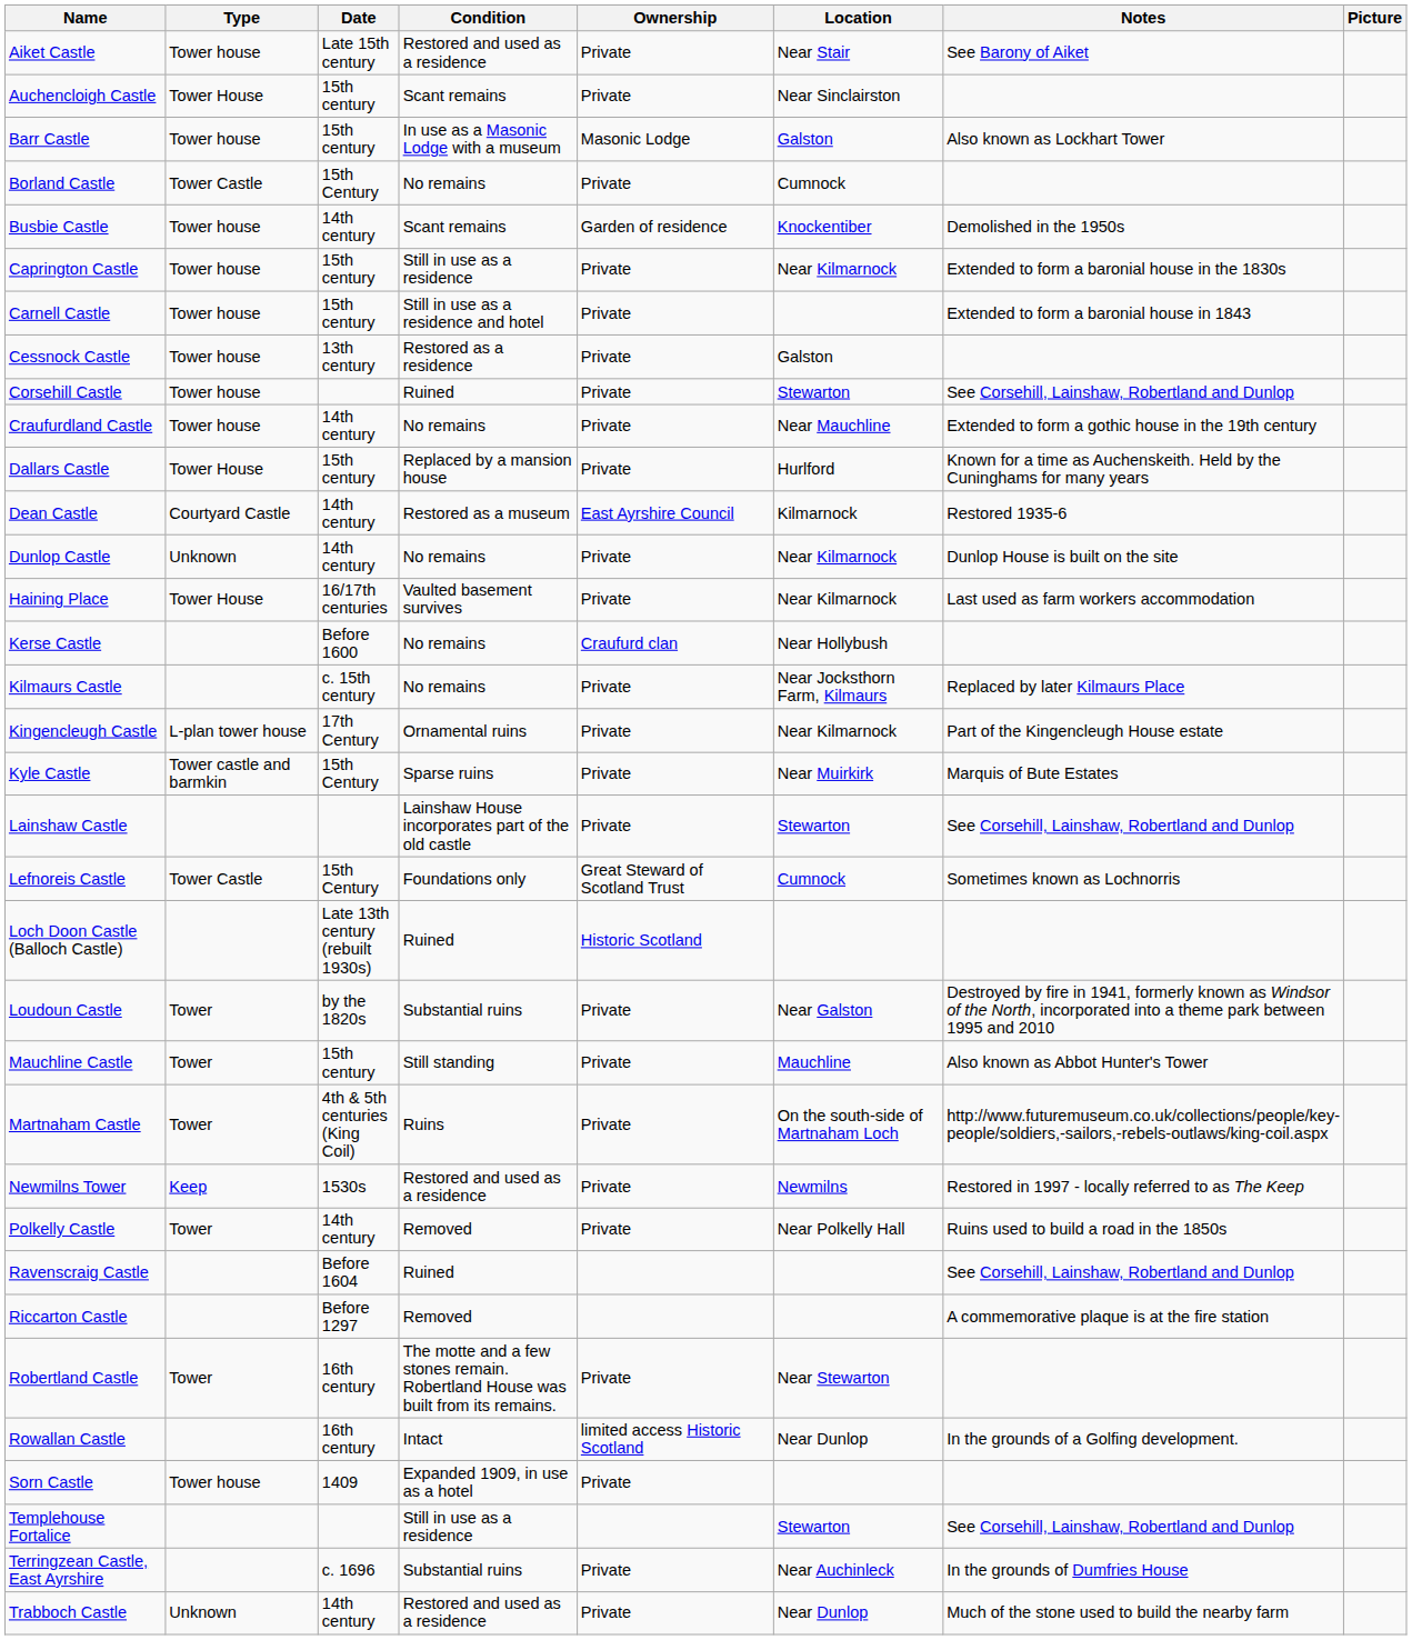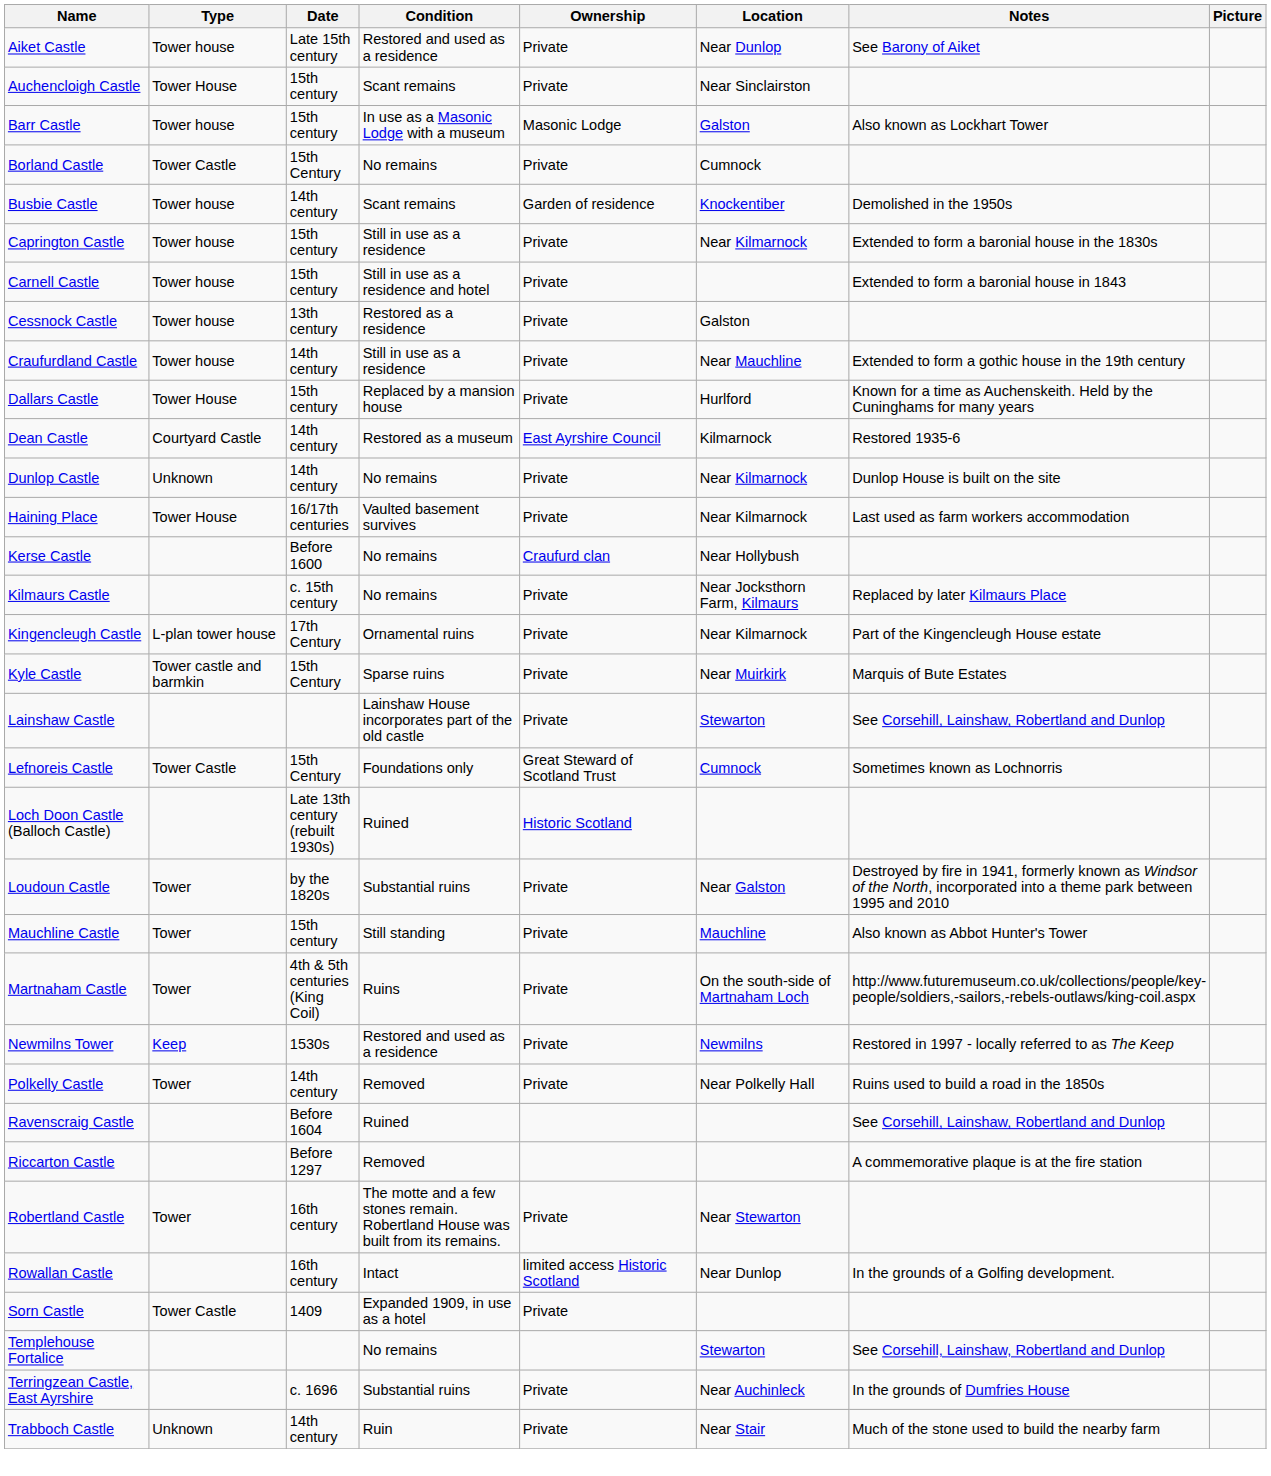 <table class="wikitable sortable" style="font-size:90%">
 <tr>
 <th style="width:13%;">Name</th>
 <th style="width:13%;">Type</th>
 <th style="width:6%;">Date</th>
 <th style="width:15%;">Condition</th>
 <th style="width:17%;">Ownership</th>
 <th style="width:14%;">Location</th>
 <th style="width:20%;">Notes</th>
 <th style="width:20%;">Picture</th>
 </tr>
 <tr>
 <td><a href='#'>Aiket Castle</a></td>
 <td>Tower house</td>
 <td>Late 15th century</td>
 <td>Restored and used as a residence</td>
 <td>Private</td>
-<td>Near <a href='#'>Stair</a></td>
+<td> Near <a href='#'>Dunlop</a></td>
 <td>See <a href='#'>Barony of Aiket</a></td>
 <td></td>
 </tr>
 <tr>
 <td><a href='#'>Auchencloigh Castle</a></td>
 <td>Tower House</td>
 <td>15th century</td>
 <td>Scant remains</td>
 <td>Private</td>
 <td>Near Sinclairston</td>
 <td></td>
 <td></td>
 </tr>
 <tr>
 <td><a href='#'>Barr Castle</a></td>
 <td>Tower house</td>
 <td>15th century</td>
 <td>In use as a <a href='#'>Masonic Lodge</a> with a museum</td>
 <td>Masonic Lodge</td>
 <td><a href='#'>Galston</a> </td>
 <td>Also known as Lockhart Tower</td>
 <td></td>
 </tr>
 <tr>
 <td><a href='#'>Borland Castle</a></td>
 <td>Tower Castle</td>
 <td>15th Century</td>
 <td>No remains</td>
 <td>Private</td>
 <td>Cumnock</td>
 <td></td>
 <td></td>
 </tr>
 <tr>
 <td><a href='#'>Busbie Castle</a></td>
 <td>Tower house</td>
 <td>14th century</td>
 <td>Scant remains</td>
 <td>Garden of residence</td>
 <td><a href='#'>Knockentiber</a></td>
 <td>Demolished in the 1950s</td>
 <td></td>
 </tr>
 <tr>
 <td><a href='#'>Caprington Castle</a></td>
 <td>Tower house</td>
 <td>15th century</td>
 <td>Still in use as a residence</td>
 <td>Private</td>
 <td>Near <a href='#'>Kilmarnock</a> </td>
 <td>Extended to form a baronial house in the 1830s</td>
 <td></td>
 </tr>
 <tr>
 <td><a href='#'>Carnell Castle</a></td>
 <td>Tower house</td>
 <td>15th century</td>
 <td>Still in use as a residence and hotel</td>
 <td>Private</td>
 <td></td>
 <td>Extended to form a baronial house in 1843</td>
 <td></td>
 </tr>
 <tr>
 <td><a href='#'>Cessnock Castle</a></td>
 <td>Tower house</td>
 <td>13th century</td>
 <td>Restored as a residence</td>
 <td>Private</td>
 <td>Galston </td>
 <td></td>
 <td></td>
 </tr>
 <tr>
-<td><a href='#'>Corsehill Castle</a></td>
-<td>Tower house</td>
-<td></td>
-<td>Ruined</td>
-<td>Private</td>
-<td><a href='#'>Stewarton</a> </td>
-<td>See <a href='#'>Corsehill, Lainshaw, Robertland and Dunlop</a></td>
-<td></td>
-</tr>
-<tr>
 <td><a href='#'>Craufurdland Castle</a></td>
 <td>Tower house</td>
 <td>14th century</td>
-<td>No remains</td>
+<td>Still in use as a residence</td>
 <td>Private</td>
 <td>Near <a href='#'>Mauchline</a></td>
 <td>Extended to form a gothic house in the 19th century</td>
 <td></td>
 </tr>
 <tr>
 <td><a href='#'>Dallars Castle</a></td>
 <td>Tower House</td>
 <td>15th century</td>
 <td>Replaced by a mansion house</td>
 <td>Private</td>
 <td>Hurlford </td>
 <td>Known for a time as Auchenskeith. Held by the Cuninghams for many years</td>
 <td></td>
 </tr>
 <tr>
 <td><a href='#'>Dean Castle</a></td>
 <td>Courtyard Castle</td>
 <td>14th century</td>
 <td>Restored as a museum</td>
 <td><a href='#'>East Ayrshire Council</a></td>
 <td>Kilmarnock </td>
 <td>Restored 1935-6</td>
 <td></td>
 </tr>
 <tr>
 <td><a href='#'>Dunlop Castle</a></td>
 <td>Unknown</td>
 <td>14th century</td>
 <td>No remains</td>
 <td>Private</td>
 <td>Near <a href='#'>Kilmarnock</a> </td>
 <td>Dunlop House is built on the site</td>
 <td></td>
 </tr>
 <tr>
 <td><a href='#'>Haining Place</a></td>
 <td>Tower House</td>
 <td>16/17th centuries</td>
 <td>Vaulted basement survives</td>
 <td>Private</td>
 <td>Near Kilmarnock </td>
 <td>Last used as farm workers accommodation</td>
 <td></td>
 </tr>
 <tr>
 <td><a href='#'>Kerse Castle</a></td>
 <td></td>
 <td>Before 1600</td>
 <td>No remains</td>
 <td><a href='#'>Craufurd clan</a></td>
 <td>Near Hollybush</td>
 <td></td>
 <td></td>
 </tr>
 <tr>
 <td><a href='#'>Kilmaurs Castle</a></td>
 <td></td>
 <td>c. 15th century</td>
 <td>No remains</td>
 <td>Private</td>
 <td>Near Jocksthorn Farm, <a href='#'>Kilmaurs</a></td>
 <td>Replaced by later <a href='#'>Kilmaurs Place</a></td>
 <td></td>
 </tr>
 <tr>
 <td><a href='#'>Kingencleugh Castle</a></td>
 <td>L-plan tower house</td>
 <td>17th Century</td>
 <td>Ornamental ruins</td>
 <td>Private</td>
 <td>Near Kilmarnock </td>
 <td>Part of the Kingencleugh House estate</td>
 <td></td>
 </tr>
 <tr>
 <td><a href='#'>Kyle Castle</a></td>
 <td>Tower castle and barmkin</td>
 <td>15th Century</td>
 <td>Sparse ruins</td>
 <td>Private</td>
 <td>Near <a href='#'>Muirkirk</a></td>
 <td>Marquis of Bute Estates</td>
 <td></td>
 </tr>
 <tr>
 <td><a href='#'>Lainshaw Castle</a></td>
 <td></td>
 <td></td>
 <td>Lainshaw House incorporates part of the old castle</td>
 <td>Private</td>
 <td><a href='#'>Stewarton</a></td>
 <td>See <a href='#'>Corsehill, Lainshaw, Robertland and Dunlop</a></td>
 <td></td>
 </tr>
 <tr>
 <td><a href='#'>Lefnoreis Castle</a></td>
 <td>Tower Castle</td>
 <td>15th Century</td>
 <td>Foundations only</td>
 <td>Great Steward of Scotland Trust</td>
 <td><a href='#'>Cumnock</a></td>
 <td>Sometimes known as Lochnorris</td>
 <td></td>
 </tr>
 <tr>
 <td><a href='#'>Loch Doon Castle</a> (Balloch Castle)</td>
 <td></td>
 <td>Late 13th century (rebuilt 1930s)</td>
 <td>Ruined</td>
 <td><a href='#'>Historic Scotland</a></td>
 <td></td>
 <td></td>
 <td></td>
 </tr>
 <tr>
 <td><a href='#'>Loudoun Castle</a></td>
 <td>Tower</td>
 <td>by the 1820s</td>
 <td>Substantial ruins</td>
 <td>Private</td>
 <td>Near <a href='#'>Galston</a></td>
 <td>Destroyed by fire in 1941, formerly known as <em>Windsor of the North</em>, incorporated into a theme park between 1995 and 2010</td>
 <td></td>
 </tr>
 <tr>
 <td><a href='#'>Mauchline Castle</a></td>
 <td>Tower</td>
 <td>15th century</td>
 <td>Still standing</td>
 <td>Private</td>
 <td><a href='#'>Mauchline</a></td>
 <td>Also known as Abbot Hunter's Tower</td>
 <td></td>
 </tr>
 <tr>
 <td><a href='#'>Martnaham Castle</a></td>
 <td>Tower</td>
 <td>4th & 5th centuries (King Coil)</td>
 <td>Ruins</td>
 <td>Private</td>
 <td>On the south-side of <a href='#'>Martnaham Loch</a></td>
 <td>http://www.futuremuseum.co.uk/collections/people/key-people/soldiers,-sailors,-rebels-outlaws/king-coil.aspx</td>
 <td></td>
 </tr>
 <tr>
 <td><a href='#'>Newmilns Tower</a></td>
 <td><a href='#'>Keep</a></td>
 <td>1530s</td>
 <td>Restored and used as a residence</td>
 <td>Private</td>
 <td><a href='#'>Newmilns</a> </td>
 <td>Restored in 1997 - locally referred to as <em>The Keep</em></td>
 <td></td>
 </tr>
 <tr>
 <td><a href='#'>Polkelly Castle</a></td>
 <td>Tower</td>
 <td>14th century</td>
 <td>Removed</td>
 <td>Private</td>
 <td>Near Polkelly Hall</td>
 <td>Ruins used to build a road in the 1850s</td>
 <td></td>
 </tr>
 <tr>
 <td><a href='#'>Ravenscraig Castle</a></td>
 <td></td>
 <td>Before 1604</td>
 <td>Ruined</td>
 <td></td>
 <td></td>
 <td>See <a href='#'>Corsehill, Lainshaw, Robertland and Dunlop</a></td>
 <td></td>
 </tr>
 <tr>
 <td><a href='#'>Riccarton Castle</a></td>
 <td></td>
 <td>Before 1297</td>
 <td>Removed</td>
 <td></td>
 <td></td>
 <td>A commemorative plaque is at the fire station</td>
 <td></td>
 </tr>
 <tr>
 <td><a href='#'>Robertland Castle</a></td>
 <td>Tower</td>
 <td>16th century</td>
 <td>The motte and a few stones remain. Robertland House was built from its remains.</td>
 <td>Private</td>
 <td>Near <a href='#'>Stewarton</a></td>
 <td></td>
 <td></td>
 </tr>
 <tr>
 <td><a href='#'>Rowallan Castle</a></td>
 <td></td>
 <td>16th century</td>
 <td>Intact</td>
 <td>limited access <a href='#'>Historic Scotland</a></td>
 <td>Near Dunlop </td>
 <td>In the grounds of a Golfing development.</td>
 <td></td>
 </tr>
 <tr>
 <td><a href='#'>Sorn Castle</a></td>
-<td>Tower house</td>
+<td>Tower Castle</td>
 <td>1409</td>
 <td>Expanded 1909, in use as a hotel</td>
 <td>Private</td>
 <td></td>
 <td></td>
 <td></td>
 </tr>
 <tr>
 <td><a href='#'>Templehouse Fortalice</a></td>
 <td></td>
 <td></td>
-<td>Still in use as a residence</td>
+<td>No remains</td>
 <td></td>
 <td><a href='#'>Stewarton</a></td>
 <td>See <a href='#'>Corsehill, Lainshaw, Robertland and Dunlop</a></td>
 <td></td>
 </tr>
 <tr>
 <td><a href='#'>Terringzean Castle, East Ayrshire</a></td>
 <td></td>
 <td>c. 1696</td>
 <td>Substantial ruins</td>
 <td>Private</td>
 <td>Near <a href='#'>Auchinleck</a></td>
 <td>In the grounds of <a href='#'>Dumfries House</a></td>
 <td></td>
 </tr>
 <tr>
 <td><a href='#'>Trabboch Castle</a></td>
 <td>Unknown</td>
 <td>14th century</td>
-<td>Restored and used as a residence</td>
+<td>Ruin</td>
 <td>Private</td>
-<td> Near <a href='#'>Dunlop</a></td>
+<td>Near <a href='#'>Stair</a></td>
 <td>Much of the stone used to build the nearby farm</td>
 <td></td>
 </tr>
 </table>
